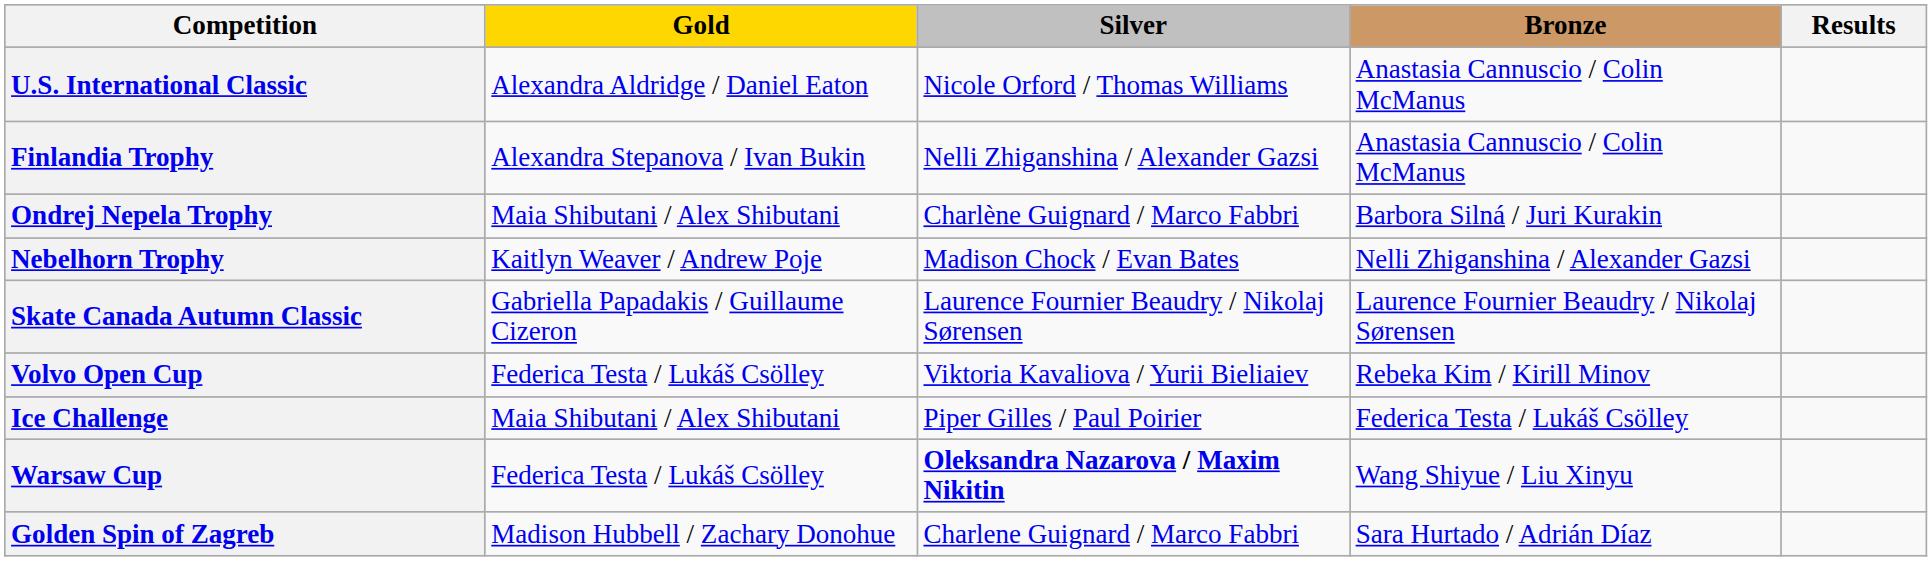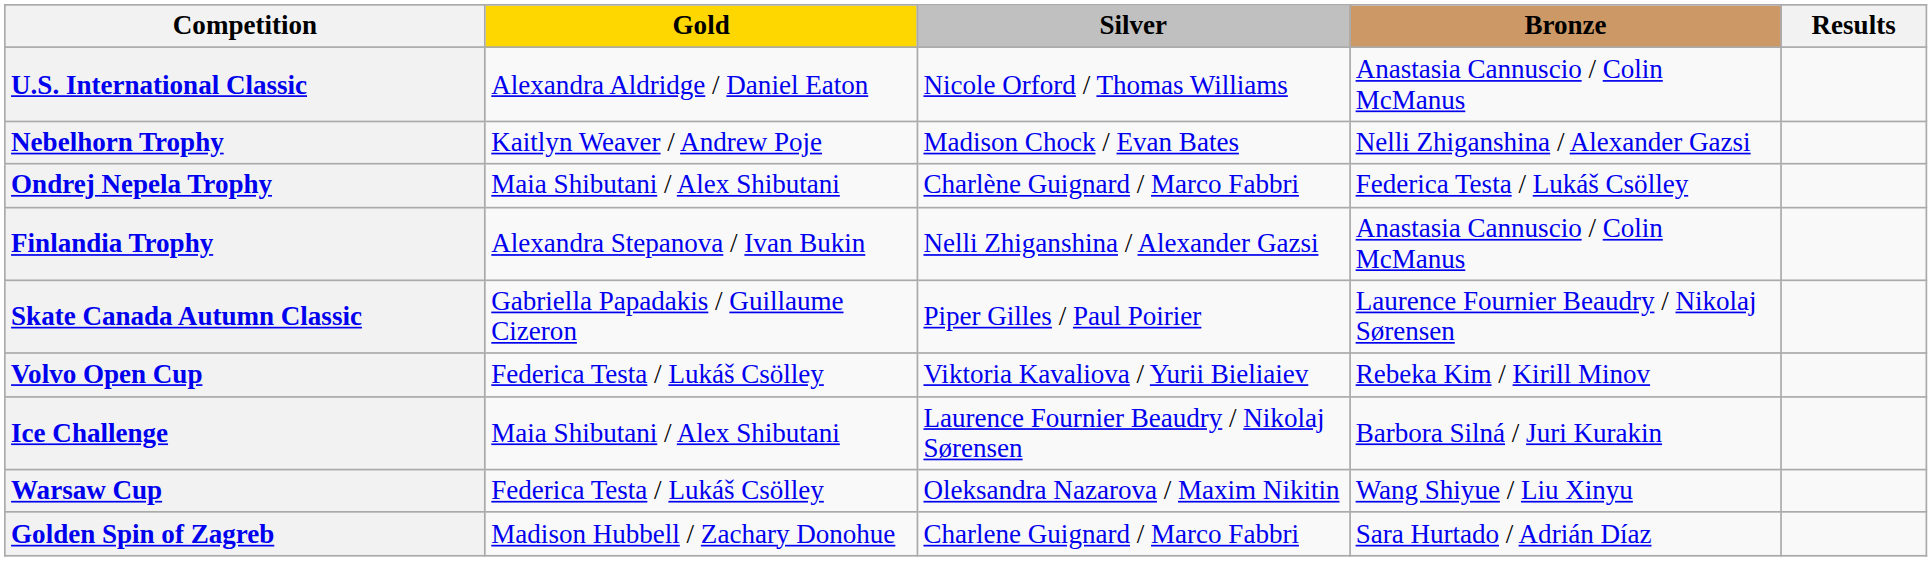 <table class="wikitable unsortable" style="text-align:left; width:90%;">
 <tr>
 <th scope="col" style="text-align:center; width:25%">Competition</th>
 <td scope="col" style="text-align:center; width:22.5%; background:gold"><strong>Gold</strong></td>
 <td scope="col" style="text-align:center; width:22.5%; background:silver"><strong>Silver</strong></td>
 <td scope="col" style="text-align:center; width:22.5%; background:#c96"><strong>Bronze</strong></td>
 <th scope="col" style="text-align:center; width:7.5%">Results</th>
 </tr>
 <tr>
 <th scope="row" style="text-align:left"> <a href='#'>U.S. International Classic</a></th>
 <td> <a href='#'>Alexandra Aldridge</a> / <a href='#'>Daniel Eaton</a></td>
 <td> <a href='#'>Nicole Orford</a> / <a href='#'>Thomas Williams</a></td>
 <td> <a href='#'>Anastasia Cannuscio</a> / <a href='#'>Colin McManus</a></td>
 <td></td>
 </tr>
 <tr>
+<th scope="row" style="text-align:left"> <a href='#'>Nebelhorn Trophy</a></th>
+<td> <a href='#'>Kaitlyn Weaver</a> / <a href='#'>Andrew Poje</a></td>
+<td> <a href='#'>Madison Chock</a> / <a href='#'>Evan Bates</a></td>
+<td> <a href='#'>Nelli Zhiganshina</a> / <a href='#'>Alexander Gazsi</a></td>
+<td></td>
+</tr>
+<tr>
+<th scope="row" style="text-align:left"> <a href='#'>Ondrej Nepela Trophy</a></th>
+<td> <a href='#'>Maia Shibutani</a> / <a href='#'>Alex Shibutani</a></td>
+<td> <a href='#'>Charlène Guignard</a> / <a href='#'>Marco Fabbri</a></td>
+<td> <a href='#'>Federica Testa</a> / <a href='#'>Lukáš Csölley</a></td>
+<td> </td>
+</tr>
+<tr>
 <th scope="row" style="text-align:left"> <a href='#'>Finlandia Trophy</a></th>
 <td> <a href='#'>Alexandra Stepanova</a> / <a href='#'>Ivan Bukin</a></td>
 <td> <a href='#'>Nelli Zhiganshina</a> / <a href='#'>Alexander Gazsi</a></td>
 <td> <a href='#'>Anastasia Cannuscio</a> / <a href='#'>Colin McManus</a></td>
 <td></td>
 </tr>
 <tr>
-<th scope="row" style="text-align:left"> <a href='#'>Ondrej Nepela Trophy</a></th>
-<td> <a href='#'>Maia Shibutani</a> / <a href='#'>Alex Shibutani</a></td>
-<td> <a href='#'>Charlène Guignard</a> / <a href='#'>Marco Fabbri</a></td>
-<td> <a href='#'>Barbora Silná</a> / <a href='#'>Juri Kurakin</a></td>
-<td> </td>
-</tr>
-<tr>
-<th scope="row" style="text-align:left"> <a href='#'>Nebelhorn Trophy</a></th>
-<td> <a href='#'>Kaitlyn Weaver</a> / <a href='#'>Andrew Poje</a></td>
-<td> <a href='#'>Madison Chock</a> / <a href='#'>Evan Bates</a></td>
-<td> <a href='#'>Nelli Zhiganshina</a> / <a href='#'>Alexander Gazsi</a></td>
-<td></td>
-</tr>
-<tr>
 <th scope="row" style="text-align:left"> <a href='#'>Skate Canada Autumn Classic</a></th>
 <td> <a href='#'>Gabriella Papadakis</a> / <a href='#'>Guillaume Cizeron</a></td>
-<td> <a href='#'>Laurence Fournier Beaudry</a> / <a href='#'>Nikolaj Sørensen</a></td>
+<td> <a href='#'>Piper Gilles</a> / <a href='#'>Paul Poirier</a></td>
 <td> <a href='#'>Laurence Fournier Beaudry</a> / <a href='#'>Nikolaj Sørensen</a></td>
 <td></td>
 </tr>
 <tr>
 <th scope="row" style="text-align:left"> <a href='#'>Volvo Open Cup</a></th>
 <td> <a href='#'>Federica Testa</a> / <a href='#'>Lukáš Csölley</a></td>
 <td> <a href='#'>Viktoria Kavaliova</a> / <a href='#'>Yurii Bieliaiev</a></td>
 <td> <a href='#'>Rebeka Kim</a> / <a href='#'>Kirill Minov</a></td>
 <td></td>
 </tr>
 <tr>
 <th scope="row" style="text-align:left"> <a href='#'>Ice Challenge</a></th>
 <td> <a href='#'>Maia Shibutani</a> / <a href='#'>Alex Shibutani</a></td>
-<td> <a href='#'>Piper Gilles</a> / <a href='#'>Paul Poirier</a></td>
-<td> <a href='#'>Federica Testa</a> / <a href='#'>Lukáš Csölley</a></td>
+<td> <a href='#'>Laurence Fournier Beaudry</a> / <a href='#'>Nikolaj Sørensen</a></td>
+<td> <a href='#'>Barbora Silná</a> / <a href='#'>Juri Kurakin</a></td>
 <td></td>
 </tr>
 <tr>
 <th scope="row" style="text-align:left"> <a href='#'>Warsaw Cup</a></th>
 <td> <a href='#'>Federica Testa</a> / <a href='#'>Lukáš Csölley</a></td>
-<td><strong> <a href='#'>Oleksandra Nazarova</a> / <a href='#'>Maxim Nikitin</a></strong></td>
+<td> <a href='#'>Oleksandra Nazarova</a> / <a href='#'>Maxim Nikitin</a></td>
 <td> <a href='#'>Wang Shiyue</a> / <a href='#'>Liu Xinyu</a></td>
 <td></td>
 </tr>
 <tr>
 <th scope="row" style="text-align:left"> <a href='#'>Golden Spin of Zagreb</a></th>
 <td> <a href='#'>Madison Hubbell</a> / <a href='#'>Zachary Donohue</a></td>
 <td> <a href='#'>Charlene Guignard</a> / <a href='#'>Marco Fabbri</a></td>
 <td> <a href='#'>Sara Hurtado</a> / <a href='#'>Adrián Díaz</a></td>
 <td></td>
 </tr>
 </table>
